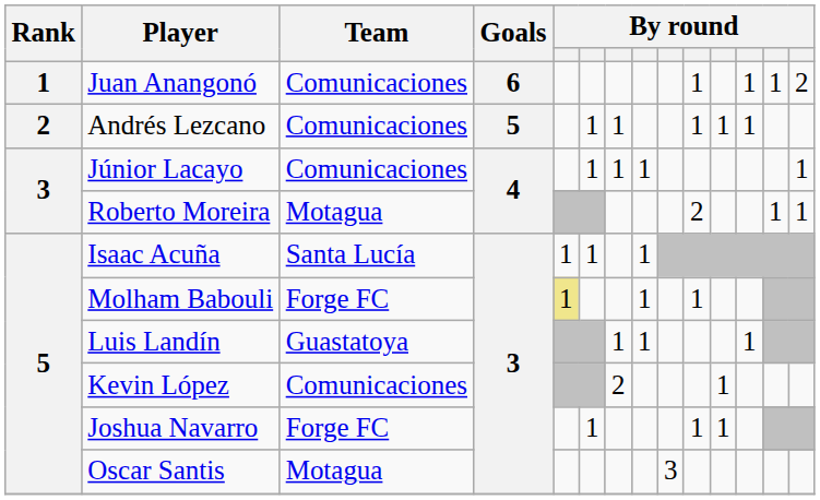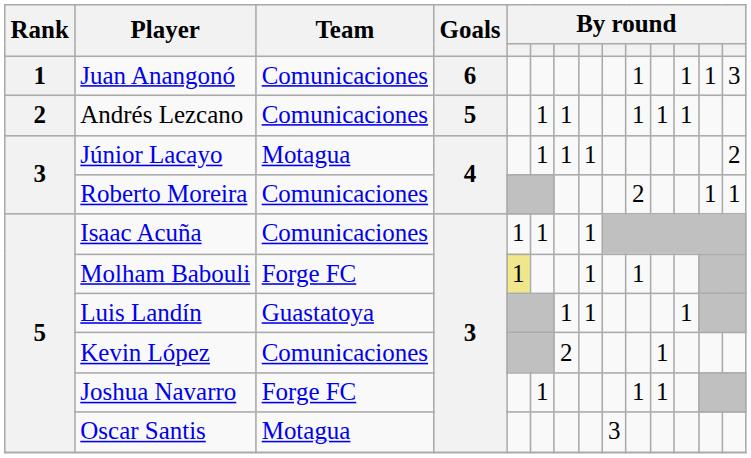 <table class="wikitable" style="text-align:center">
 <tr>
 <th rowspan=2>Rank</th>
 <th rowspan=2>Player</th>
 <th rowspan=2>Team</th>
 <th rowspan=2>Goals</th>
 <th colspan=10>By round</th>
 </tr>
 <tr>
 <th></th>
 <th></th>
 <th></th>
 <th></th>
 <th></th>
 <th></th>
 <th></th>
 <th></th>
 <th></th>
 <th></th>
 </tr>
 <tr>
 <th>1</th>
 <td align="left"> <a href='#'>Juan Anangonó</a></td>
 <td align="left"> <a href='#'>Comunicaciones</a></td>
 <th>6</th>
 <td></td>
 <td></td>
 <td></td>
 <td></td>
 <td></td>
 <td>1</td>
 <td></td>
 <td>1</td>
 <td>1</td>
-<td>2</td>
+<td>3</td>
 </tr>
 <tr>
 <th>2</th>
 <td align="left"> Andrés Lezcano</td>
 <td align="left"> <a href='#'>Comunicaciones</a></td>
 <th>5</th>
 <td></td>
 <td>1</td>
 <td>1</td>
 <td></td>
 <td></td>
 <td>1</td>
 <td>1</td>
 <td>1</td>
 <td></td>
 <td></td>
 </tr>
 <tr>
 <th rowspan="2">3</th>
 <td align="left"> <a href='#'>Júnior Lacayo</a></td>
-<td align="left"> <a href='#'>Comunicaciones</a></td>
+<td align="left"> <a href='#'>Motagua</a></td>
 <th rowspan="2">4</th>
 <td></td>
 <td>1</td>
 <td>1</td>
 <td>1</td>
 <td></td>
 <td></td>
 <td></td>
 <td></td>
 <td></td>
-<td>1</td>
+<td>2</td>
 </tr>
 <tr>
 <td align="left"> <a href='#'>Roberto Moreira</a></td>
-<td align="left"> <a href='#'>Motagua</a></td>
+<td align="left"> <a href='#'>Comunicaciones</a></td>
 <td bgcolor="silver" colspan=2></td>
 <td></td>
 <td></td>
 <td></td>
 <td>2</td>
 <td></td>
 <td></td>
 <td>1</td>
 <td>1</td>
 </tr>
 <tr>
 <th rowspan="6">5</th>
 <td align="left"> <a href='#'>Isaac Acuña</a></td>
-<td align="left"> <a href='#'>Santa Lucía</a></td>
+<td align="left"> <a href='#'>Comunicaciones</a></td>
 <th rowspan="6">3</th>
 <td>1</td>
 <td>1</td>
 <td></td>
 <td>1</td>
 <td bgcolor="silver" colspan=6></td>
 </tr>
 <tr>
 <td align="left"> <a href='#'>Molham Babouli</a></td>
 <td align="left"> <a href='#'>Forge FC</a></td>
 <td style="background: khaki;">1</td>
 <td></td>
 <td></td>
 <td>1</td>
 <td></td>
 <td>1</td>
 <td></td>
 <td></td>
 <td bgcolor="silver" colspan=2></td>
 </tr>
 <tr>
 <td align="left"> <a href='#'>Luis Landín</a></td>
 <td align="left"> <a href='#'>Guastatoya</a></td>
 <td bgcolor="silver" colspan=2></td>
 <td>1</td>
 <td>1</td>
 <td></td>
 <td></td>
 <td></td>
 <td>1</td>
 <td bgcolor="silver" colspan=2></td>
 </tr>
 <tr>
 <td align="left"> <a href='#'>Kevin López</a></td>
 <td align="left"> <a href='#'>Comunicaciones</a></td>
 <td bgcolor="silver" colspan=2></td>
 <td>2</td>
 <td></td>
 <td></td>
 <td></td>
 <td>1</td>
 <td></td>
 <td></td>
 <td></td>
 </tr>
 <tr>
 <td align="left"> <a href='#'>Joshua Navarro</a></td>
 <td align="left"> <a href='#'>Forge FC</a></td>
 <td></td>
 <td>1</td>
 <td></td>
 <td></td>
 <td></td>
 <td>1</td>
 <td>1</td>
 <td></td>
 <td bgcolor="silver" colspan=2></td>
 </tr>
 <tr>
 <td align="left"> <a href='#'>Oscar Santis</a></td>
 <td align="left"> <a href='#'>Motagua</a></td>
 <td></td>
 <td></td>
 <td></td>
 <td></td>
 <td>3</td>
 <td></td>
 <td></td>
 <td></td>
 <td></td>
 <td></td>
 </tr>
 <tr>
 </tr>
 </table>
